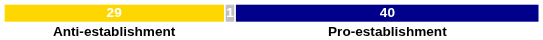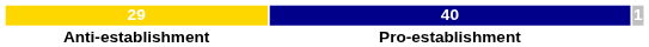 <table style="width:50%; text-align:center;">
 <tr style="color:white;">
 <td style="background:gold; width:41.4%;"><strong>29</strong></td>
+<td style="background:darkblue; width:57.2%;"><strong>40</strong></td>
 <td style="background:silver; width:1.4%;"><strong>1</strong></td>
-<td style="background:darkblue; width:57.2%;"><strong>40</strong></td>
 </tr>
 <tr>
 <td><span><strong>Anti-establishment <br></strong></span></td>
+<td><span><strong>Pro-establishment</strong></span></td>
 <td></td>
-<td><span><strong>Pro-establishment</strong></span></td>
 </tr>
 </table>
